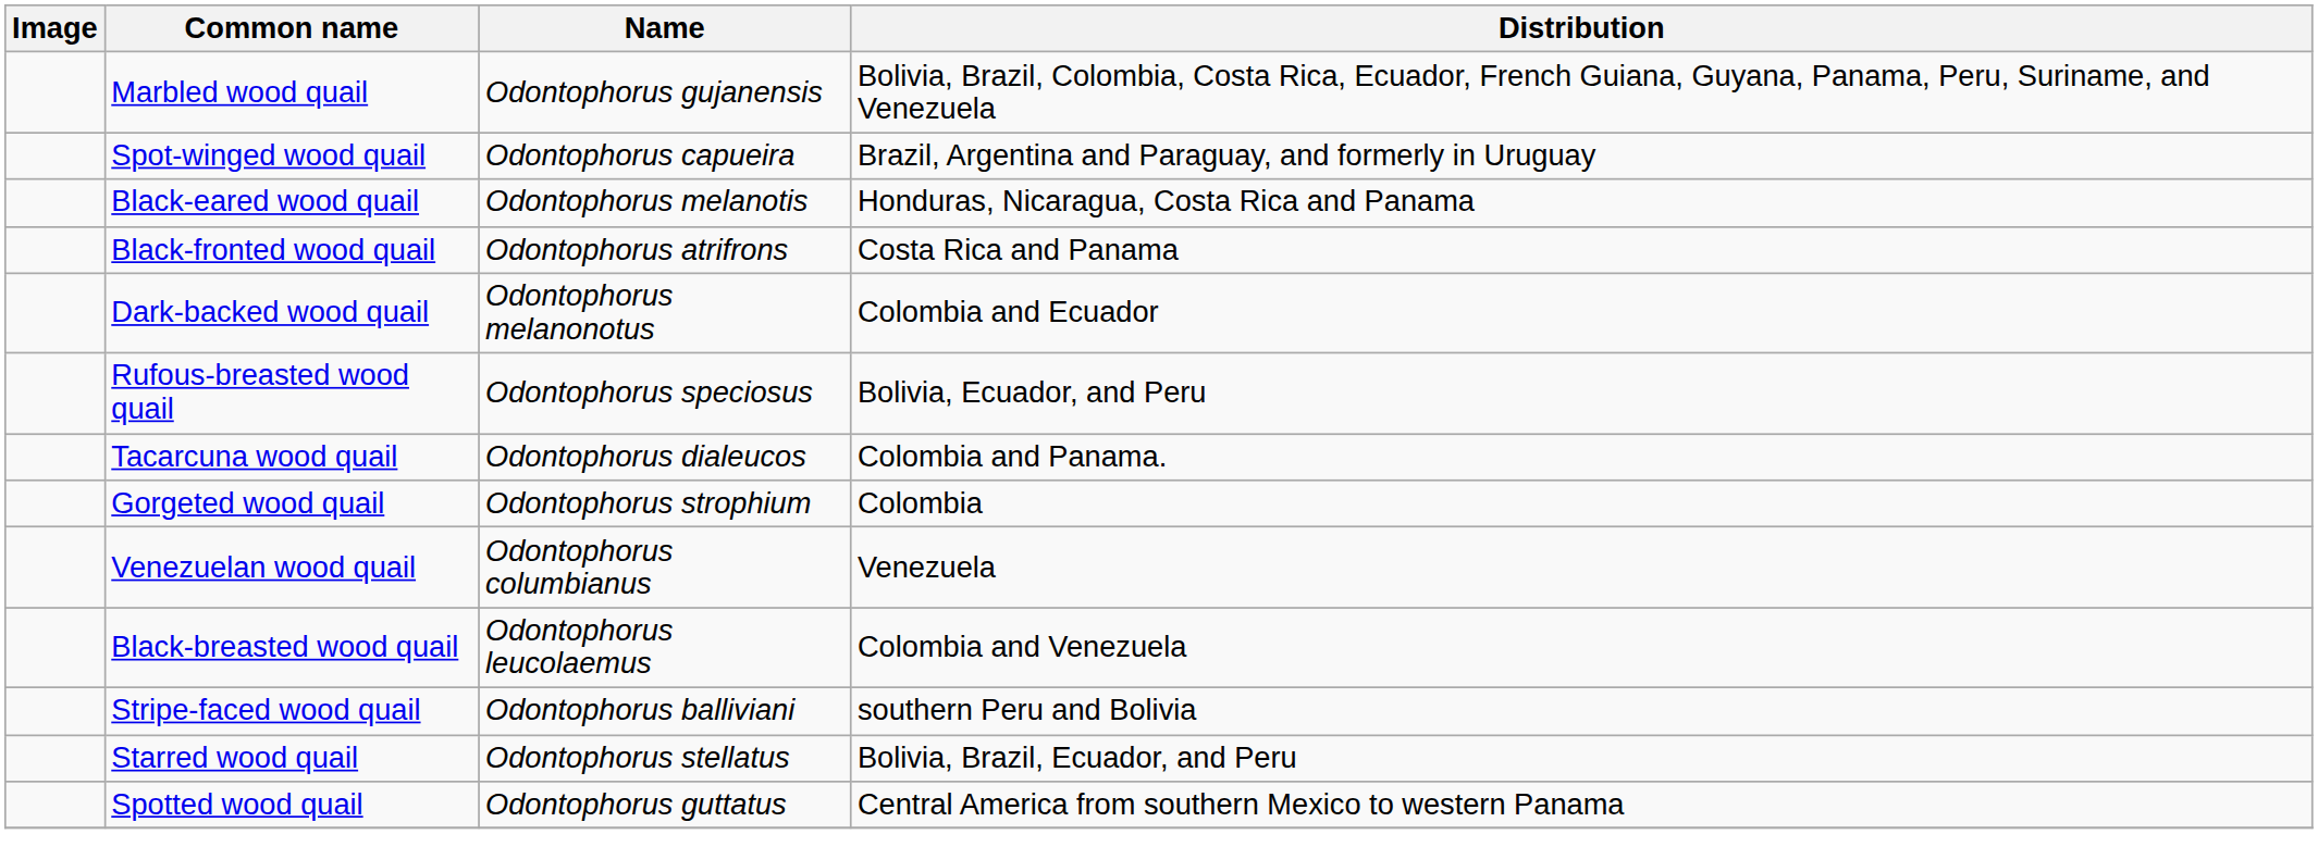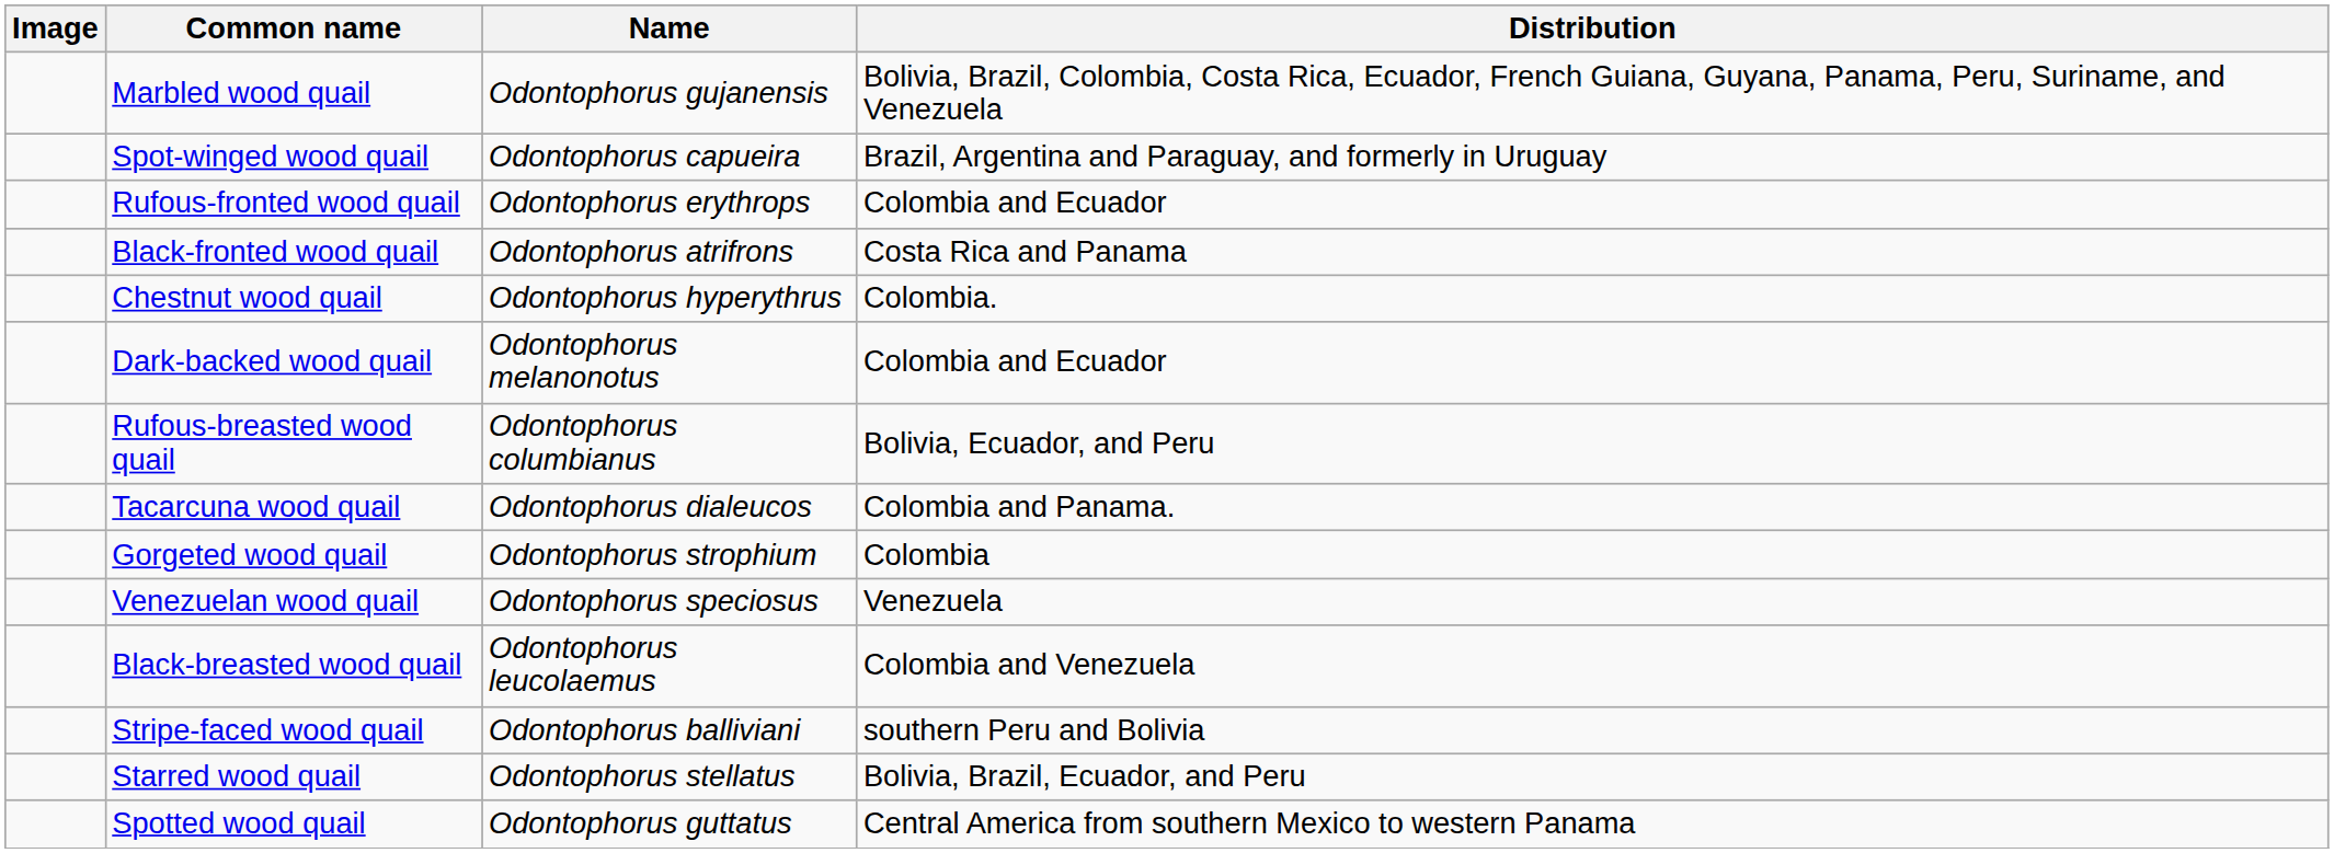 <table class="wikitable sortable">
 <tr>
 <th>Image</th>
 <th>Common name</th>
 <th>Name</th>
 <th>Distribution</th>
 </tr>
 <tr>
 <td></td>
 <td><a href='#'>Marbled wood quail</a></td>
 <td><em>Odontophorus gujanensis</em></td>
 <td>Bolivia, Brazil, Colombia, Costa Rica, Ecuador, French Guiana, Guyana, Panama, Peru, Suriname, and Venezuela</td>
 </tr>
 <tr>
 <td></td>
 <td><a href='#'>Spot-winged wood quail</a></td>
 <td><em>Odontophorus capueira</em></td>
 <td>Brazil, Argentina and Paraguay, and formerly in Uruguay</td>
 </tr>
 <tr>
 <td></td>
-<td><a href='#'>Black-eared wood quail</a></td>
-<td><em>Odontophorus melanotis</em></td>
-<td>Honduras, Nicaragua, Costa Rica and Panama</td>
+<td><a href='#'>Rufous-fronted wood quail</a></td>
+<td><em>Odontophorus erythrops</em></td>
+<td>Colombia and Ecuador</td>
 </tr>
 <tr>
 <td></td>
 <td><a href='#'>Black-fronted wood quail</a></td>
 <td><em>Odontophorus atrifrons</em></td>
 <td>Costa Rica and Panama</td>
+</tr>
+<tr>
+<td></td>
+<td><a href='#'>Chestnut wood quail</a></td>
+<td><em>Odontophorus hyperythrus</em></td>
+<td>Colombia.</td>
 </tr>
 <tr>
 <td></td>
 <td><a href='#'>Dark-backed wood quail</a></td>
 <td><em>Odontophorus melanonotus</em></td>
 <td>Colombia and Ecuador</td>
 </tr>
 <tr>
 <td></td>
 <td><a href='#'>Rufous-breasted wood quail</a></td>
-<td><em>Odontophorus speciosus</em></td>
+<td><em>Odontophorus columbianus</em></td>
 <td>Bolivia, Ecuador, and Peru</td>
 </tr>
 <tr>
 <td></td>
 <td><a href='#'>Tacarcuna wood quail</a></td>
 <td><em>Odontophorus dialeucos</em></td>
 <td>Colombia and Panama.</td>
 </tr>
 <tr>
 <td></td>
 <td><a href='#'>Gorgeted wood quail</a></td>
 <td><em>Odontophorus strophium</em></td>
 <td>Colombia</td>
 </tr>
 <tr>
 <td></td>
 <td><a href='#'>Venezuelan wood quail</a></td>
-<td><em>Odontophorus columbianus</em></td>
+<td><em>Odontophorus speciosus</em></td>
 <td>Venezuela</td>
 </tr>
 <tr>
 <td></td>
 <td><a href='#'>Black-breasted wood quail</a></td>
 <td><em>Odontophorus leucolaemus</em></td>
 <td>Colombia and Venezuela</td>
 </tr>
 <tr>
 <td></td>
 <td><a href='#'>Stripe-faced wood quail</a></td>
 <td><em>Odontophorus balliviani</em></td>
 <td>southern Peru and Bolivia</td>
 </tr>
 <tr>
 <td></td>
 <td><a href='#'>Starred wood quail</a></td>
 <td><em>Odontophorus stellatus</em></td>
 <td>Bolivia, Brazil, Ecuador, and Peru</td>
 </tr>
 <tr>
 <td></td>
 <td><a href='#'>Spotted wood quail</a></td>
 <td><em>Odontophorus guttatus</em></td>
 <td>Central America from southern Mexico to western Panama</td>
 </tr>
 <tr>
 </tr>
 </table>
